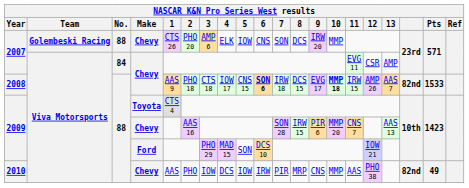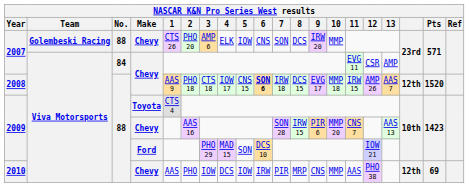 <table class="wikitable" style="text-align:center; font-size:75%">
 <tr>
 <th colspan="22"><a href='#'>NASCAR K&N Pro Series West</a> results</th>
 </tr>
 <tr>
 <th>Year</th>
 <th>Team</th>
 <th>No.</th>
 <th>Make</th>
 <th>1</th>
 <th>2</th>
 <th>3</th>
 <th>4</th>
 <th>5</th>
 <th>6</th>
 <th>7</th>
 <th>8</th>
 <th>9</th>
 <th>10</th>
 <th>11</th>
 <th>12</th>
 <th>13</th>
 <th></th>
 <th>Pts</th>
 <th>Ref</th>
 </tr>
 <tr>
 <th rowspan=2><a href='#'>2007</a></th>
 <th><a href='#'>Golembeski Racing</a></th>
 <th>88</th>
 <th><a href='#'>Chevy</a></th>
 <td style="background:#EFCFFF;"><a href='#'>CTS</a> <br><small>26</small></td>
 <td style="background:#DFFFDF;"><a href='#'>PHO</a> <br><small>20</small></td>
 <td style="background:#FFDF9F;"><a href='#'>AMP</a> <br><small>6</small></td>
 <td><a href='#'>ELK</a></td>
 <td><a href='#'>IOW</a></td>
 <td><a href='#'>CNS</a></td>
 <td><a href='#'>SON</a></td>
 <td><a href='#'>DCS</a></td>
 <td style="background:#EFCFFF;"><a href='#'>IRW</a> <br><small>20</small></td>
 <td><a href='#'>MMP</a></td>
 <td colspan=3></td>
 <th rowspan=2>23rd</th>
 <th rowspan=2>571</th>
 <th rowspan=2></th>
 </tr>
 <tr>
 <th rowspan=6><a href='#'>Viva Motorsports</a></th>
 <th>84</th>
 <th rowspan=2><a href='#'>Chevy</a></th>
 <td colspan=10></td>
 <td style="background:#DFFFDF;"><a href='#'>EVG</a> <br><small>11</small></td>
 <td><a href='#'>CSR</a></td>
 <td><a href='#'>AMP</a></td>
 </tr>
 <tr>
 <th><a href='#'>2008</a></th>
 <th rowspan=5>88</th>
 <td style="background:#FFDF9F;"><a href='#'>AAS</a> <br><small>9</small></td>
 <td style="background:#DFFFDF;"><a href='#'>PHO</a> <br><small>18</small></td>
 <td style="background:#DFFFDF;"><a href='#'>CTS</a> <br><small>18</small></td>
 <td style="background:#DFFFDF;"><a href='#'>IOW</a> <br><small>17</small></td>
 <td style="background:#DFFFDF;"><a href='#'>CNS</a> <br><small>15</small></td>
 <td style="background:#FFDF9F;"><strong><a href='#'>SON</a> <br><small>6</small></strong></td>
 <td style="background:#DFFFDF;"><a href='#'>IRW</a> <br><small>18</small></td>
 <td style="background:#DFFFDF;"><a href='#'>DCS</a> <br><small>15</small></td>
 <td style="background:#EFCFFF;"><a href='#'>EVG</a> <br><small>17</small></td>
-<td style="background:#DFFFDF;"><strong><a href='#'>MMP</a> <br><small>18</small></strong></td>
+<td style="background:#DFFFDF;"><a href='#'>MMP</a> <br><small>18</small></td>
 <td style="background:#DFFFDF;"><a href='#'>IRW</a> <br><small>15</small></td>
 <td style="background:#EFCFFF;"><a href='#'>AMP</a> <br><small>26</small></td>
 <td style="background:#FFDF9F;"><a href='#'>AAS</a> <br><small>7</small></td>
-<th>82nd</th>
-<th>1533</th>
+<th>12th</th>
+<th>1520</th>
 <th></th>
 </tr>
 <tr>
 <th rowspan=3><a href='#'>2009</a></th>
 <th><a href='#'>Toyota</a></th>
 <td style="background:#DFDFDF;"><a href='#'>CTS</a> <br><small>4</small></td>
 <td colspan=12></td>
 <th rowspan=3>10th</th>
 <th rowspan=3>1423</th>
 <th rowspan=3></th>
 </tr>
 <tr>
 <th><a href='#'>Chevy</a></th>
 <td></td>
 <td style="background:#EFCFFF;"><a href='#'>AAS</a> <br><small>16</small></td>
 <td colspan=4></td>
 <td style="background:#EFCFFF;"><a href='#'>SON</a> <br><small>28</small></td>
 <td style="background:#DFFFDF;"><a href='#'>IRW</a> <br><small>15</small></td>
 <td style="background:#FFDF9F;"><a href='#'>PIR</a> <br><small>6</small></td>
 <td style="background:#EFCFFF;"><a href='#'>MMP</a> <br><small>20</small></td>
 <td style="background:#FFDF9F;"><a href='#'>CNS</a> <br><small>7</small></td>
 <td></td>
 <td style="background:#DFFFDF;"><a href='#'>AAS</a> <br><small>13</small></td>
 </tr>
 <tr>
 <th><a href='#'>Ford</a></th>
 <td colspan=2></td>
 <td style="background:#EFCFFF;"><a href='#'>PHO</a> <br><small>29</small></td>
 <td style="background:#EFCFFF;"><a href='#'>MAD</a> <br><small>15</small></td>
 <td><a href='#'>SON</a></td>
 <td style="background:#FFDF9F;"><a href='#'>DCS</a> <br><small>10</small></td>
 <td colspan=5></td>
 <td style="background:#CFCFFF;"><a href='#'>IOW</a> <br><small>21</small></td>
 <td></td>
 </tr>
 <tr>
 <th><a href='#'>2010</a></th>
 <th><a href='#'>Chevy</a></th>
 <td><a href='#'>AAS</a></td>
 <td><a href='#'>PHO</a></td>
 <td><a href='#'>IOW</a></td>
 <td><a href='#'>DCS</a></td>
 <td><a href='#'>IOW</a></td>
 <td><a href='#'>IRW</a></td>
 <td><a href='#'>PIR</a></td>
 <td><a href='#'>MRP</a></td>
 <td><a href='#'>CNS</a></td>
 <td><a href='#'>MMP</a></td>
 <td><a href='#'>AAS</a></td>
 <td style="background:#EFCFFF;"><a href='#'>PHO</a> <br><small>38</small></td>
 <td></td>
-<th>82nd</th>
-<th>49</th>
+<th>12th</th>
+<th>69</th>
 <th></th>
 </tr>
 </table>
